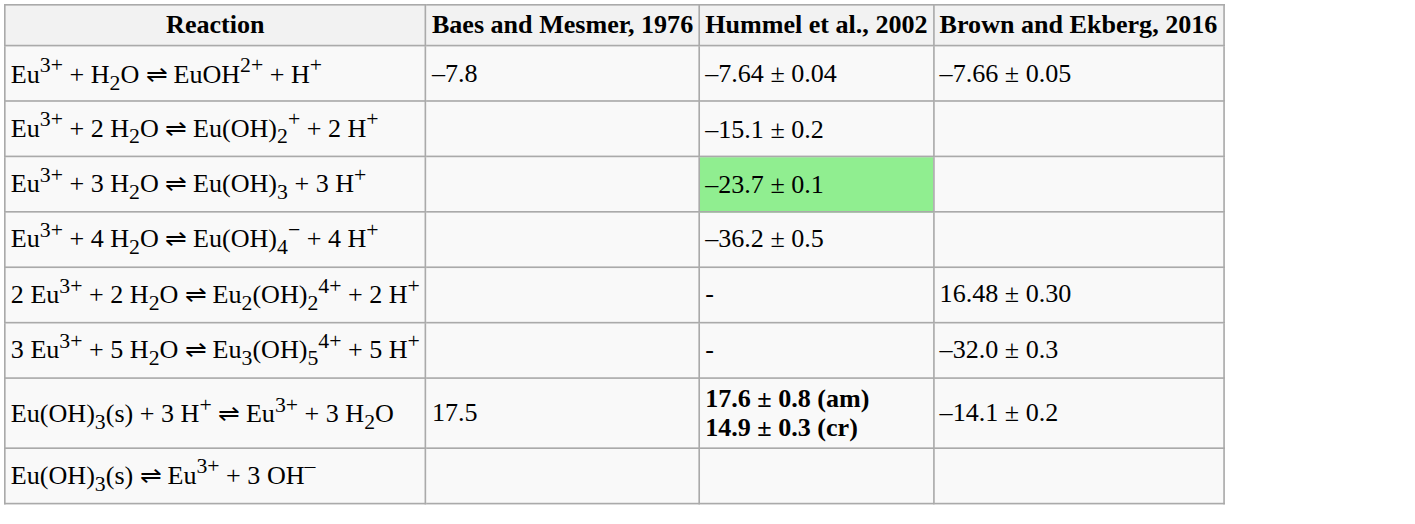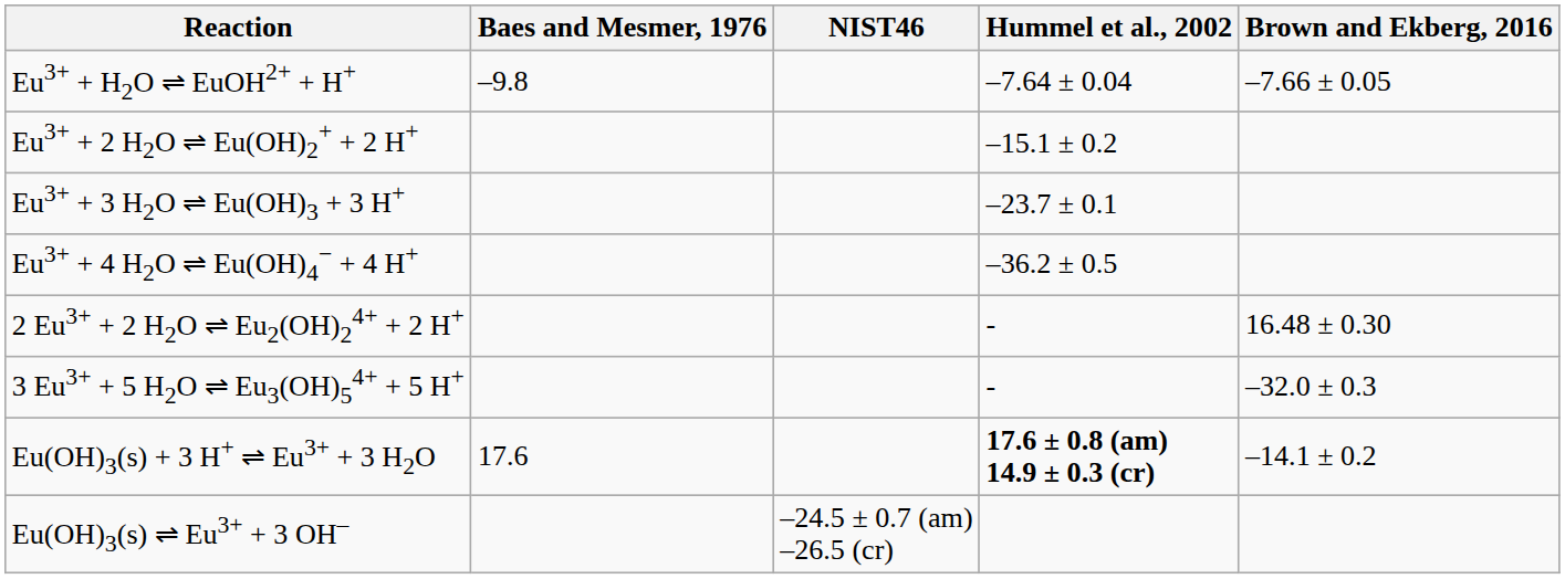 <table class="wikitable">
 <tr>
 <th>Reaction</th>
 <th>Baes and Mesmer, 1976</th>
+<th>NIST46</th>
 <th>Hummel et al., 2002</th>
 <th>Brown and Ekberg, 2016</th>
 </tr>
 <tr>
 <td>Eu<sup>3+</sup> + H<sub>2</sub>O ⇌ EuOH<sup>2+</sup> + H<sup>+</sup></td>
-<td>–7.8</td>
+<td>–9.8</td>
+<td></td>
 <td>–7.64 ± 0.04</td>
 <td>–7.66 ± 0.05</td>
 </tr>
 <tr>
 <td>Eu<sup>3+</sup> + 2 H<sub>2</sub>O ⇌ Eu(OH)<sub>2</sub><sup>+</sup> + 2 H<sup>+</sup></td>
+<td></td>
 <td></td>
 <td>–15.1 ± 0.2</td>
 <td></td>
 </tr>
 <tr>
 <td>Eu<sup>3+</sup> + 3 H<sub>2</sub>O ⇌ Eu(OH)<sub>3</sub> + 3 H<sup>+</sup></td>
 <td></td>
-<td style="background: lightgreen;">–23.7 ± 0.1</td>
+<td></td>
+<td>–23.7 ± 0.1</td>
 <td></td>
 </tr>
 <tr>
 <td>Eu<sup>3+</sup> + 4 H<sub>2</sub>O ⇌ Eu(OH)<sub>4</sub><sup>−</sup> + 4 H<sup>+</sup></td>
+<td></td>
 <td></td>
 <td>–36.2 ± 0.5</td>
 <td></td>
 </tr>
 <tr>
 <td>2 Eu<sup>3+</sup> + 2 H<sub>2</sub>O ⇌ Eu<sub>2</sub>(OH)<sub>2</sub><sup>4+</sup> + 2 H<sup>+</sup></td>
 <td></td>
+<td></td>
 <td>-</td>
 <td>16.48 ± 0.30</td>
 </tr>
 <tr>
 <td>3 Eu<sup>3+</sup> + 5 H<sub>2</sub>O ⇌ Eu<sub>3</sub>(OH)<sub>5</sub><sup>4+</sup> + 5 H<sup>+</sup></td>
 <td></td>
+<td></td>
 <td>-</td>
 <td>–32.0 ± 0.3</td>
 </tr>
 <tr>
 <td>Eu(OH)<sub>3</sub>(s) + 3 H<sup>+</sup> ⇌ Eu<sup>3+</sup> + 3 H<sub>2</sub>O</td>
-<td>17.5</td>
+<td>17.6</td>
+<td></td>
 <td><strong>17.6 ± 0.8 (am)<br>14.9 ± 0.3 (cr)</strong></td>
 <td>–14.1 ± 0.2</td>
 </tr>
 <tr>
 <td>Eu(OH)<sub>3</sub>(s) ⇌ Eu<sup>3+</sup> + 3 OH<sup>–</sup></td>
 <td></td>
+<td>–24.5 ± 0.7 (am)<br>–26.5 (cr)</td>
 <td></td>
 <td></td>
 </tr>
 </table>
